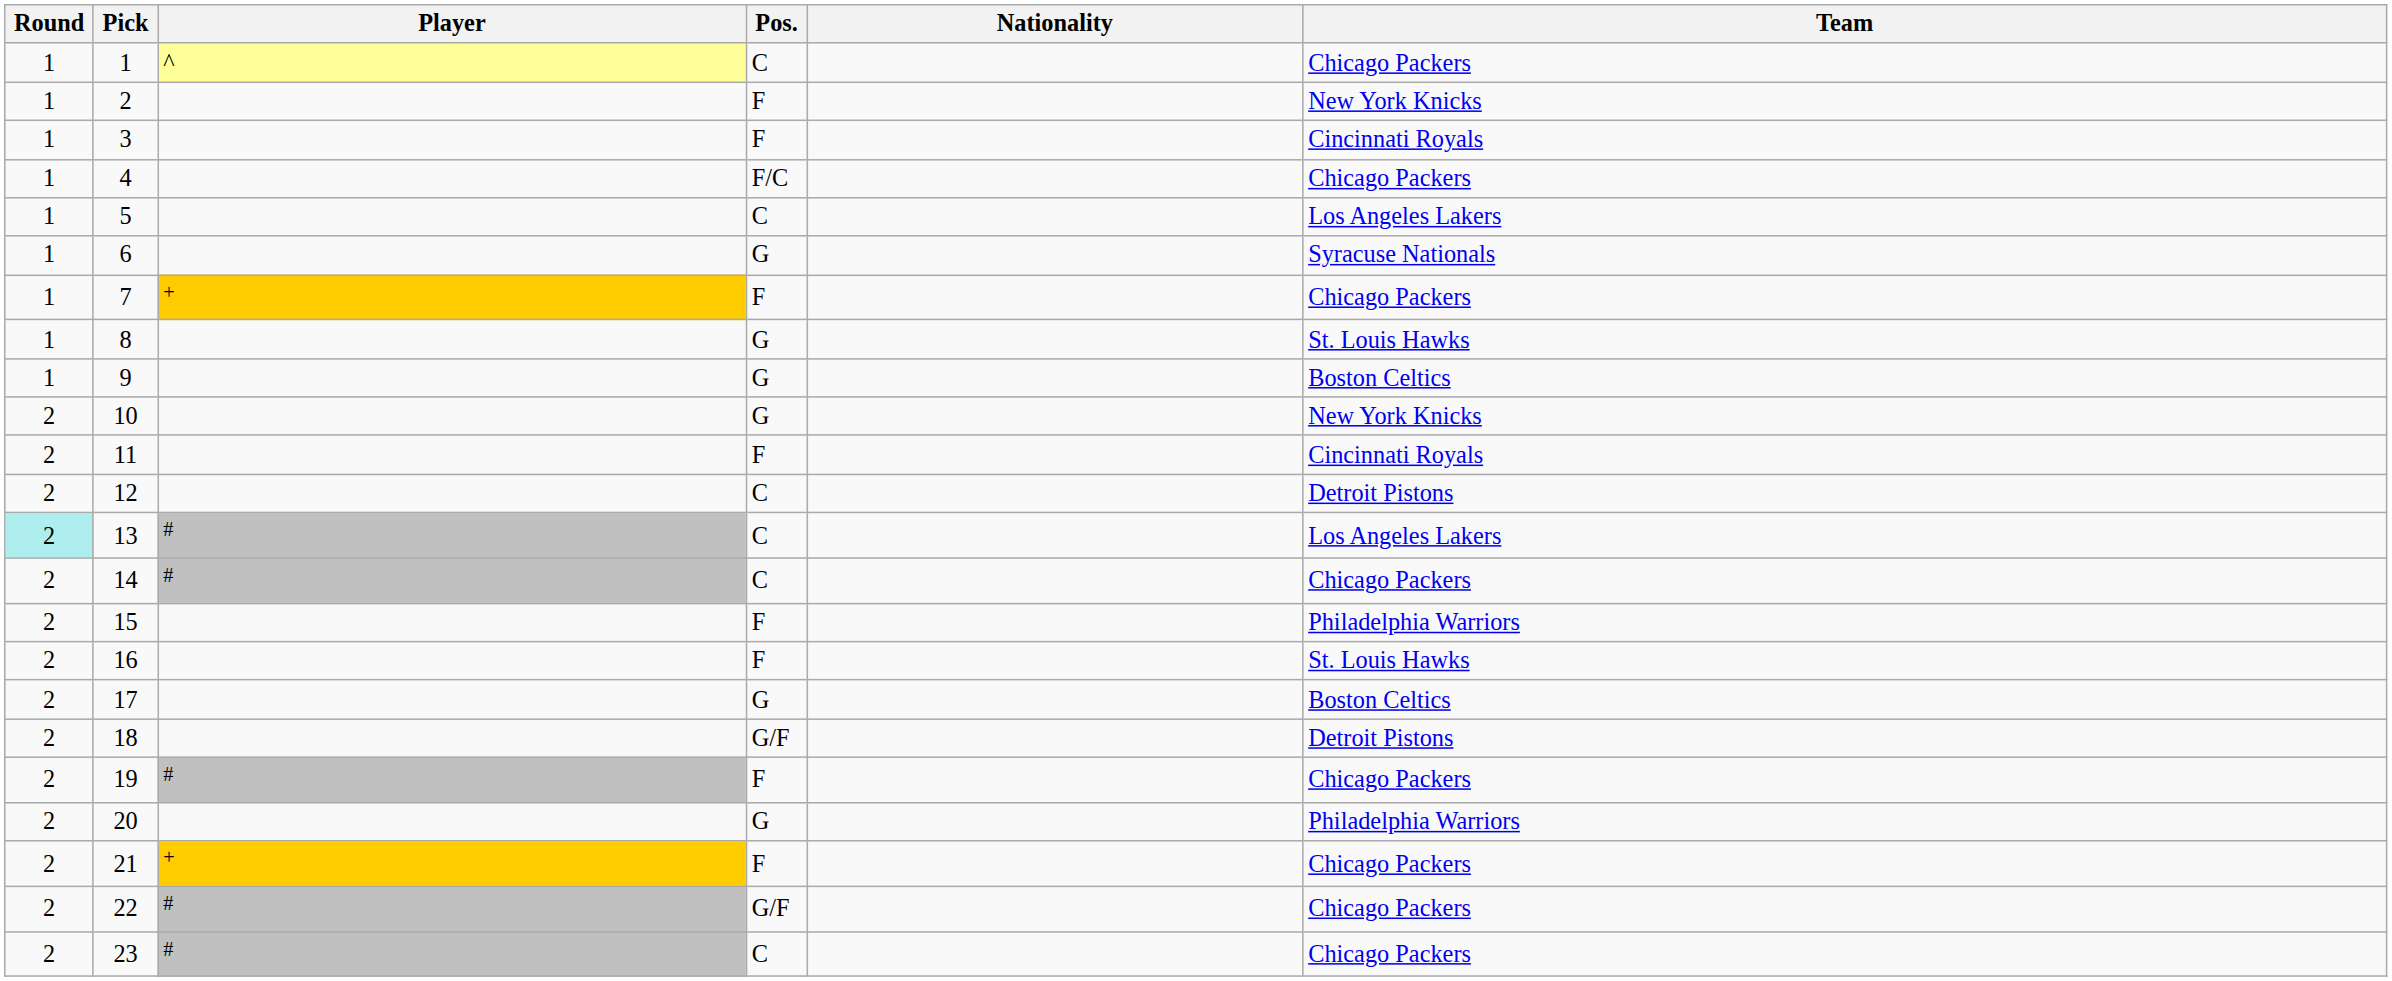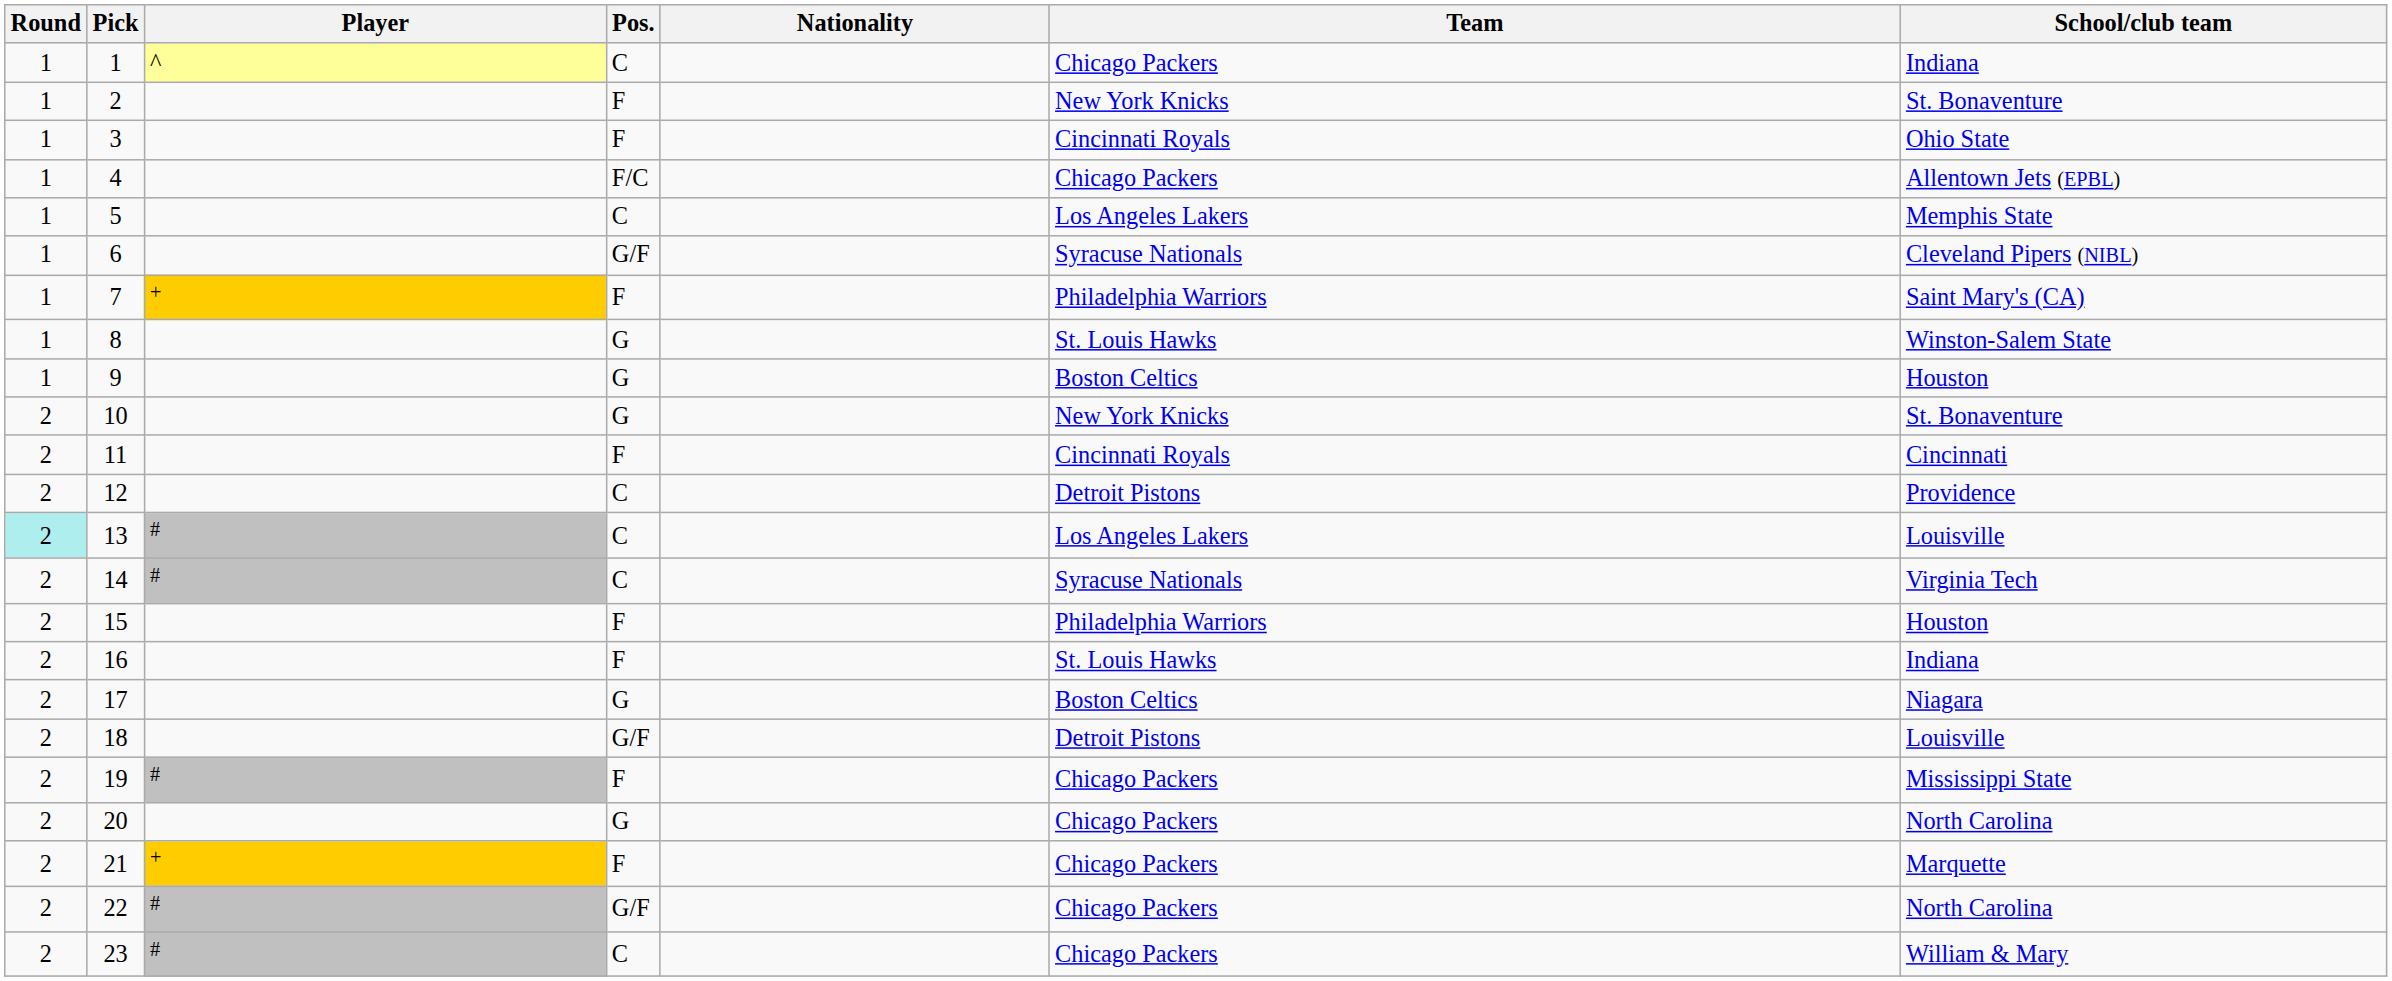 <table class="wikitable sortable">
 <tr>
 <th width="1%">Round</th>
 <th width="1%">Pick</th>
 <th width="19%">Player</th>
 <th width="1%">Pos.</th>
 <th width="16%">Nationality</th>
 <th width="35%">Team</th>
+<th width="20%">School/club team</th>
 </tr>
 <tr>
 <td align=center>1</td>
 <td align=center>1</td>
 <td bgcolor="#FFFF99">^</td>
 <td>C</td>
 <td></td>
 <td><a href='#'>Chicago Packers</a></td>
+<td><a href='#'>Indiana</a></td>
 </tr>
 <tr>
 <td align=center>1</td>
 <td align=center>2</td>
 <td></td>
 <td>F</td>
 <td></td>
 <td><a href='#'>New York Knicks</a></td>
+<td><a href='#'>St. Bonaventure</a></td>
 </tr>
 <tr>
 <td align=center>1</td>
 <td align=center>3</td>
 <td></td>
 <td>F</td>
 <td></td>
 <td><a href='#'>Cincinnati Royals</a></td>
+<td><a href='#'>Ohio State</a></td>
 </tr>
 <tr>
 <td align=center>1</td>
 <td align=center>4</td>
 <td></td>
 <td>F/C</td>
 <td></td>
 <td><a href='#'>Chicago Packers</a></td>
+<td><a href='#'>Allentown Jets</a> <small>(<a href='#'>EPBL</a>)</small></td>
 </tr>
 <tr>
 <td align=center>1</td>
 <td align=center>5</td>
 <td></td>
 <td>C</td>
 <td></td>
 <td><a href='#'>Los Angeles Lakers</a></td>
+<td><a href='#'>Memphis State</a></td>
 </tr>
 <tr>
 <td align=center>1</td>
 <td align=center>6</td>
 <td></td>
-<td>G</td>
+<td>G/F</td>
 <td></td>
 <td><a href='#'>Syracuse Nationals</a></td>
+<td><a href='#'>Cleveland Pipers</a> <small>(<a href='#'>NIBL</a>)</small></td>
 </tr>
 <tr>
 <td align=center>1</td>
 <td align=center>7</td>
 <td bgcolor="#FFCC00"><sup>+</sup></td>
 <td>F</td>
 <td></td>
-<td><a href='#'>Chicago Packers</a></td>
+<td><a href='#'>Philadelphia Warriors</a></td>
+<td><a href='#'>Saint Mary's (CA)</a></td>
 </tr>
 <tr>
 <td align=center>1</td>
 <td align=center>8</td>
 <td></td>
 <td>G</td>
 <td></td>
 <td><a href='#'>St. Louis Hawks</a></td>
+<td><a href='#'>Winston-Salem State</a></td>
 </tr>
 <tr>
 <td align=center>1</td>
 <td align=center>9</td>
 <td></td>
 <td>G</td>
 <td></td>
 <td><a href='#'>Boston Celtics</a></td>
+<td><a href='#'>Houston</a></td>
 </tr>
 <tr>
 <td align=center>2</td>
 <td align=center>10</td>
 <td></td>
 <td>G</td>
 <td></td>
 <td><a href='#'>New York Knicks</a></td>
+<td><a href='#'>St. Bonaventure</a></td>
 </tr>
 <tr>
 <td align=center>2</td>
 <td align=center>11</td>
 <td></td>
 <td>F</td>
 <td></td>
 <td><a href='#'>Cincinnati Royals</a></td>
+<td><a href='#'>Cincinnati</a></td>
 </tr>
 <tr>
 <td align=center>2</td>
 <td align=center>12</td>
 <td></td>
 <td>C</td>
 <td></td>
 <td><a href='#'>Detroit Pistons</a></td>
+<td><a href='#'>Providence</a></td>
 </tr>
 <tr>
 <td align=center style="background: paleturquoise;">2</td>
 <td align=center>13</td>
 <td bgcolor="#C0C0C0"><sup>#</sup></td>
 <td>C</td>
 <td></td>
 <td><a href='#'>Los Angeles Lakers</a></td>
+<td><a href='#'>Louisville</a></td>
 </tr>
 <tr>
 <td align=center>2</td>
 <td align=center>14</td>
 <td bgcolor="#C0C0C0"><sup>#</sup></td>
 <td>C</td>
 <td></td>
-<td><a href='#'>Chicago Packers</a></td>
+<td><a href='#'>Syracuse Nationals</a></td>
+<td><a href='#'>Virginia Tech</a></td>
 </tr>
 <tr>
 <td align=center>2</td>
 <td align=center>15</td>
 <td></td>
 <td>F</td>
 <td></td>
 <td><a href='#'>Philadelphia Warriors</a></td>
+<td><a href='#'>Houston</a></td>
 </tr>
 <tr>
 <td align=center>2</td>
 <td align=center>16</td>
 <td></td>
 <td>F</td>
 <td></td>
 <td><a href='#'>St. Louis Hawks</a></td>
+<td><a href='#'>Indiana</a></td>
 </tr>
 <tr>
 <td align=center>2</td>
 <td align=center>17</td>
 <td></td>
 <td>G</td>
 <td></td>
 <td><a href='#'>Boston Celtics</a></td>
+<td><a href='#'>Niagara</a></td>
 </tr>
 <tr>
 <td align=center>2</td>
 <td align=center>18</td>
 <td></td>
 <td>G/F</td>
 <td></td>
 <td><a href='#'>Detroit Pistons</a></td>
+<td><a href='#'>Louisville</a></td>
 </tr>
 <tr>
 <td align=center>2</td>
 <td align=center>19</td>
 <td bgcolor="#C0C0C0"><sup>#</sup></td>
 <td>F</td>
 <td></td>
 <td><a href='#'>Chicago Packers</a></td>
+<td><a href='#'>Mississippi State</a></td>
 </tr>
 <tr>
 <td align=center>2</td>
 <td align=center>20</td>
 <td></td>
 <td>G</td>
 <td></td>
-<td><a href='#'>Philadelphia Warriors</a></td>
+<td><a href='#'>Chicago Packers</a></td>
+<td><a href='#'>North Carolina</a></td>
 </tr>
 <tr>
 <td align=center>2</td>
 <td align=center>21</td>
 <td bgcolor="#FFCC00"><sup>+</sup></td>
 <td>F</td>
 <td></td>
 <td><a href='#'>Chicago Packers</a></td>
+<td><a href='#'>Marquette</a></td>
 </tr>
 <tr>
 <td align=center>2</td>
 <td align=center>22</td>
 <td bgcolor="#C0C0C0"><sup>#</sup></td>
 <td>G/F</td>
 <td></td>
 <td><a href='#'>Chicago Packers</a></td>
+<td><a href='#'>North Carolina</a></td>
 </tr>
 <tr>
 <td align=center>2</td>
 <td align=center>23</td>
 <td bgcolor="#C0C0C0"><sup>#</sup></td>
 <td>C</td>
 <td></td>
 <td><a href='#'>Chicago Packers</a></td>
+<td><a href='#'>William & Mary</a></td>
 </tr>
 </table>
